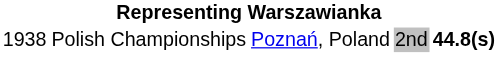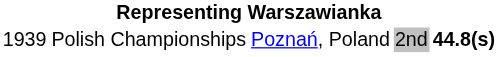 <table>
 <tr>
 <th colspan="5">Representing Warszawianka</th>
 </tr>
 <tr>
-<td>1938</td>
+<td>1939</td>
 <td>Polish Championships</td>
 <td><a href='#'>Poznań</a>, Poland</td>
 <td bgcolor=silver>2nd</td>
 <td><strong>44.8(s)</strong></td>
 </tr>
 </table>
